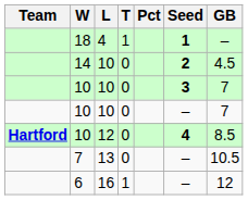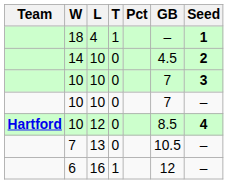 <table class=wikitable>
 <tr>
 <th>Team</th>
 <th>W</th>
 <th>L</th>
 <th>T</th>
 <th>Pct</th>
+<th>GB</th>
 <th>Seed</th>
-<th>GB</th>
 </tr>
 <tr bgcolor="#ccffcc">
 <td></td>
 <td>18</td>
 <td>4</td>
 <td>1</td>
 <td></td>
+<td style="text-align:center;">–</td>
 <td style="text-align:center;"><strong>1</strong></td>
-<td style="text-align:center;">–</td>
 </tr>
 <tr bgcolor="#ccffcc">
 <td></td>
 <td>14</td>
 <td>10</td>
 <td>0</td>
 <td></td>
+<td style="text-align:center;">4.5</td>
 <td style="text-align:center;"><strong>2</strong></td>
-<td style="text-align:center;">4.5</td>
 </tr>
 <tr bgcolor="#ccffcc">
 <td></td>
 <td>10</td>
 <td>10</td>
 <td>0</td>
 <td></td>
+<td style="text-align:center;">7</td>
 <td style="text-align:center;"><strong>3</strong></td>
-<td style="text-align:center;">7</td>
 </tr>
 <tr>
 <td></td>
 <td>10</td>
 <td>10</td>
 <td>0</td>
 <td></td>
+<td style="text-align:center;">7</td>
 <td style="text-align:center;">–</td>
-<td style="text-align:center;">7</td>
 </tr>
 <tr bgcolor="#ccffcc">
 <td><strong><a href='#'>Hartford</a></strong></td>
 <td>10</td>
 <td>12</td>
 <td>0</td>
 <td></td>
+<td style="text-align:center;">8.5</td>
 <td style="text-align:center;"><strong>4</strong></td>
-<td style="text-align:center;">8.5</td>
 </tr>
 <tr>
 <td></td>
 <td>7</td>
 <td>13</td>
 <td>0</td>
 <td></td>
+<td style="text-align:center;">10.5</td>
 <td style="text-align:center;">–</td>
-<td style="text-align:center;">10.5</td>
 </tr>
 <tr>
 <td></td>
 <td>6</td>
 <td>16</td>
 <td>1</td>
 <td></td>
+<td style="text-align:center;">12</td>
 <td style="text-align:center;">–</td>
-<td style="text-align:center;">12</td>
 </tr>
 </table>
